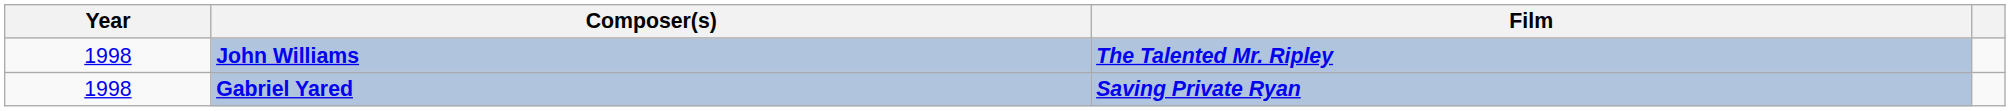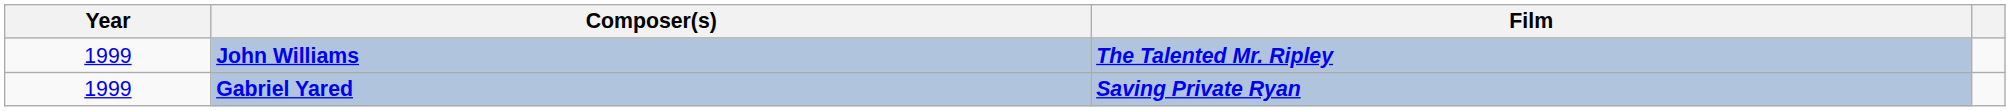 <table class="wikitable" width="95%" cellpadding="5">
 <tr>
 <th width="100"><strong>Year</strong></th>
 <th width="450"><strong>Composer(s)</strong></th>
 <th width="450"><strong>Film</strong></th>
 <th width="10"></th>
 </tr>
 <tr>
-<td style="text-align:center;"><a href='#'>1998</a></td>
+<td style="text-align:center;"><a href='#'>1999</a></td>
 <td style="background:#B0C4DE;"><strong><a href='#'>John Williams</a></strong></td>
 <td style="background:#B0C4DE;"><strong><em><a href='#'>The Talented Mr. Ripley</a></em></strong></td>
 <td style="text-align:center;"></td>
 </tr>
 <tr>
-<td style="text-align:center;"><a href='#'>1998</a></td>
+<td style="text-align:center;"><a href='#'>1999</a></td>
 <td style="background:#B0C4DE;"><strong><a href='#'>Gabriel Yared</a></strong></td>
 <td style="background:#B0C4DE;"><strong><em><a href='#'>Saving Private Ryan</a></em></strong></td>
 <td style="text-align:center;"></td>
 </tr>
 </table>
